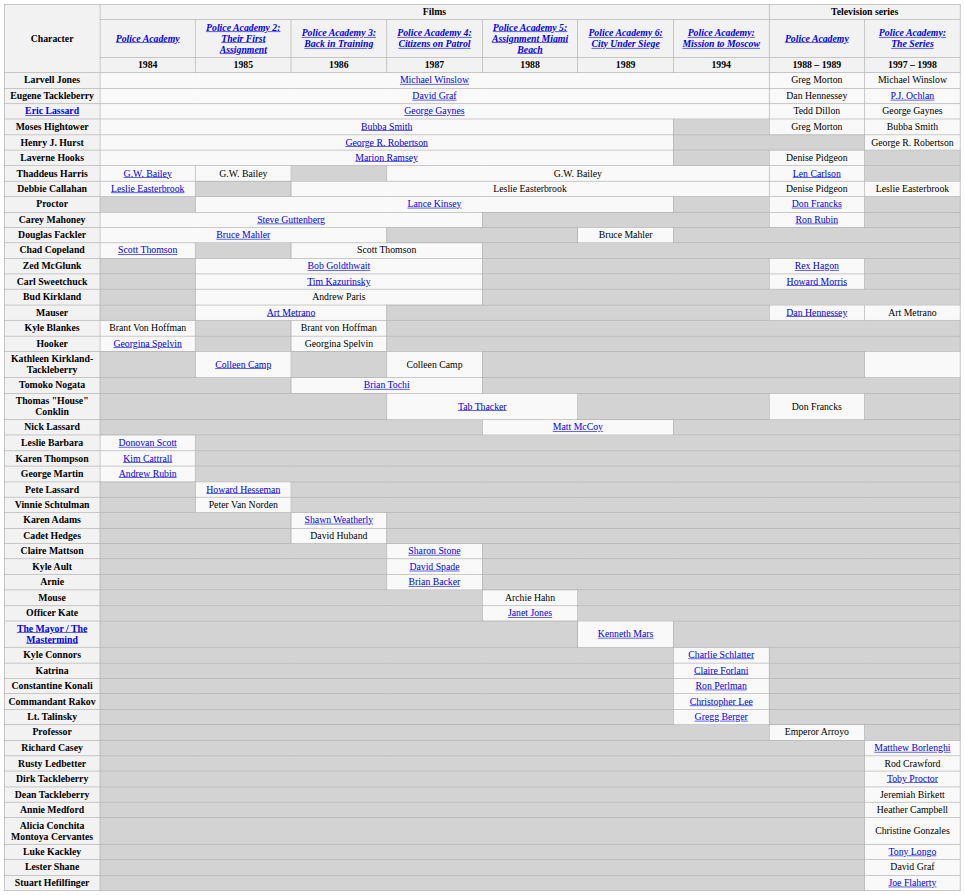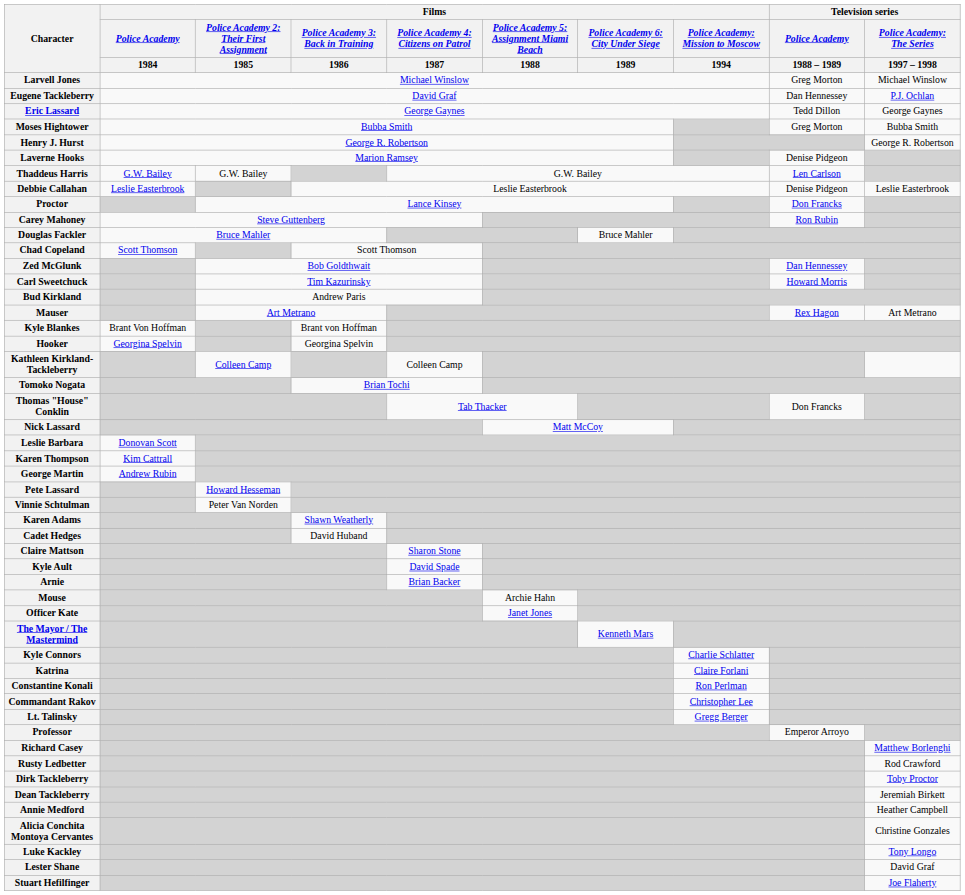 <table class="wikitable sortable"  style="text-align:center; width:99%;">
 <tr>
 <th rowspan="3" style="width:10%;">Character</th>
 <th colspan="7" style="text-align:center;">Films</th>
 <th colspan="2">Television series</th>
 </tr>
 <tr>
 <th style="text-align:center; width:10%;"><em><a href='#'>Police Academy</a></em></th>
 <th style="text-align:center; width:10%;"><em><a href='#'>Police Academy 2:<br> Their First Assignment</a></em></th>
 <th style="text-align:center; width:10%;"><em><a href='#'>Police Academy 3:<br> Back in Training</a></em></th>
 <th style="text-align:center; width:10%;"><em><a href='#'>Police Academy 4:<br> Citizens on Patrol</a></em></th>
 <th style="text-align:center; width:10%;"><em><a href='#'>Police Academy 5:<br> Assignment Miami Beach</a></em></th>
 <th style="text-align:center; width:10%;"><em><a href='#'>Police Academy 6:<br> City Under Siege</a></em></th>
 <th style="text-align:center; width:10%;"><em><a href='#'>Police Academy:<br> Mission to Moscow</a></em></th>
 <th style="text-align:center; width:10%;"><em><a href='#'>Police Academy</a></em></th>
 <th style="text-align:center; width:10%;"><em><a href='#'>Police Academy:<br> The Series</a></em></th>
 </tr>
 <tr>
 <th>1984</th>
 <th>1985</th>
 <th>1986</th>
 <th>1987</th>
 <th>1988</th>
 <th>1989</th>
 <th>1994</th>
 <th>1988 – 1989</th>
 <th>1997 – 1998</th>
 </tr>
 <tr>
 <th>Larvell Jones</th>
 <td colspan="7"><a href='#'>Michael Winslow</a></td>
 <td>Greg Morton</td>
 <td>Michael Winslow</td>
 </tr>
 <tr>
 <th>Eugene Tackleberry</th>
 <td colspan="7"><a href='#'>David Graf</a></td>
 <td>Dan Hennessey</td>
 <td><a href='#'>P.J. Ochlan</a></td>
 </tr>
 <tr>
 <th><a href='#'>Eric Lassard</a></th>
 <td colspan="7"><a href='#'>George Gaynes</a></td>
 <td>Tedd Dillon</td>
 <td>George Gaynes</td>
 </tr>
 <tr>
 <th>Moses Hightower</th>
 <td colspan="6"><a href='#'>Bubba Smith</a></td>
 <td style="background:#d3d3d3;"></td>
 <td>Greg Morton</td>
 <td>Bubba Smith</td>
 </tr>
 <tr>
 <th>Henry J. Hurst</th>
 <td colspan="6"><a href='#'>George R. Robertson</a></td>
 <td colspan="2" style="background:#d3d3d3;"></td>
 <td>George R. Robertson</td>
 </tr>
 <tr>
 <th>Laverne Hooks</th>
 <td colspan="6"><a href='#'>Marion Ramsey</a></td>
 <td style="background:#d3d3d3;"></td>
 <td>Denise Pidgeon</td>
 <td style="background:#d3d3d3;"></td>
 </tr>
 <tr>
 <th>Thaddeus Harris</th>
 <td><a href='#'>G.W. Bailey</a></td>
 <td>G.W. Bailey<br></td>
 <td style="background:#d3d3d3;"></td>
 <td colspan="4">G.W. Bailey</td>
 <td><a href='#'>Len Carlson</a></td>
 <td style="background:#d3d3d3;"></td>
 </tr>
 <tr>
 <th>Debbie Callahan</th>
 <td><a href='#'>Leslie Easterbrook</a></td>
 <td style="background:#d3d3d3;"></td>
 <td colspan="5">Leslie Easterbrook</td>
 <td>Denise Pidgeon</td>
 <td>Leslie Easterbrook</td>
 </tr>
 <tr>
 <th>Proctor</th>
 <td style="background:#d3d3d3;"></td>
 <td colspan="5"><a href='#'>Lance Kinsey</a></td>
 <td style="background:#d3d3d3;"></td>
 <td><a href='#'>Don Francks</a></td>
 <td style="background:#d3d3d3;"></td>
 </tr>
 <tr>
 <th>Carey Mahoney</th>
 <td colspan="4"><a href='#'>Steve Guttenberg</a></td>
 <td colspan="3" style="background:#d3d3d3;"></td>
 <td><a href='#'>Ron Rubin</a></td>
 <td style="background:#d3d3d3;"></td>
 </tr>
 <tr>
 <th>Douglas Fackler</th>
 <td colspan="3"><a href='#'>Bruce Mahler</a></td>
 <td colspan="2" style="background:#d3d3d3;"></td>
 <td>Bruce Mahler</td>
 <td colspan="3" style="background:#d3d3d3;"></td>
 </tr>
 <tr>
 <th>Chad Copeland</th>
 <td><a href='#'>Scott Thomson</a></td>
 <td style="background:#d3d3d3;"></td>
 <td colspan="2">Scott Thomson</td>
 <td colspan="5" style="background:#d3d3d3;"></td>
 </tr>
 <tr>
 <th>Zed McGlunk</th>
 <td style="background:#d3d3d3;"></td>
 <td colspan="3"><a href='#'>Bob Goldthwait</a></td>
 <td colspan="3" style="background:#d3d3d3;"></td>
-<td><a href='#'>Rex Hagon</a><br></td>
+<td><a href='#'>Dan Hennessey</a></td>
 <td style="background:#d3d3d3;"></td>
 </tr>
 <tr>
 <th>Carl Sweetchuck</th>
 <td style="background:#d3d3d3;"></td>
 <td colspan="3"><a href='#'>Tim Kazurinsky</a></td>
 <td colspan="3" style="background:#d3d3d3;"></td>
 <td><a href='#'>Howard Morris</a></td>
 <td style="background:#d3d3d3;"></td>
 </tr>
 <tr>
 <th>Bud Kirkland</th>
 <td style="background:#d3d3d3;"></td>
 <td colspan="3">Andrew Paris</td>
 <td colspan="5" style="background:#d3d3d3;"></td>
 </tr>
 <tr>
 <th>Mauser</th>
 <td style="background:#d3d3d3;"></td>
 <td colspan="2"><a href='#'>Art Metrano</a></td>
 <td colspan="4" style="background:#d3d3d3;"></td>
-<td><a href='#'>Dan Hennessey</a></td>
+<td><a href='#'>Rex Hagon</a><br></td>
 <td>Art Metrano<br></td>
 </tr>
 <tr>
 <th>Kyle Blankes</th>
 <td>Brant Von Hoffman</td>
 <td style="background:#d3d3d3;"></td>
 <td>Brant von Hoffman</td>
 <td colspan="6" style="background:#d3d3d3;"></td>
 </tr>
 <tr>
 <th>Hooker</th>
 <td><a href='#'>Georgina Spelvin</a></td>
 <td style="background:#d3d3d3;"></td>
 <td>Georgina Spelvin</td>
 <td colspan="6" style="background:#d3d3d3;"></td>
 </tr>
 <tr>
 <th>Kathleen Kirkland-Tackleberry</th>
 <td style="background:#d3d3d3;"></td>
 <td><a href='#'>Colleen Camp</a></td>
 <td style="background:#d3d3d3;"></td>
 <td>Colleen Camp</td>
 <td colspan="4" style="background:#d3d3d3;"></td>
 <td><br></td>
 </tr>
 <tr>
 <th>Tomoko Nogata</th>
 <td colspan="2" style="background:#d3d3d3;"></td>
 <td colspan="2"><a href='#'>Brian Tochi</a></td>
 <td colspan="5" style="background:#d3d3d3;"></td>
 </tr>
 <tr>
 <th>Thomas "House" Conklin</th>
 <td colspan="3" style="background:#d3d3d3;"></td>
 <td colspan="2"><a href='#'>Tab Thacker</a></td>
 <td colspan="2" style="background:#d3d3d3;"></td>
 <td>Don Francks</td>
 <td style="background:#d3d3d3;"></td>
 </tr>
 <tr>
 <th>Nick Lassard</th>
 <td colspan="4" style="background:#d3d3d3;"></td>
 <td colspan="2"><a href='#'>Matt McCoy</a></td>
 <td colspan="3" style="background:#d3d3d3;"></td>
 </tr>
 <tr>
 <th>Leslie Barbara</th>
 <td><a href='#'>Donovan Scott</a></td>
 <td colspan="8" style="background:#d3d3d3;"></td>
 </tr>
 <tr>
 <th>Karen Thompson</th>
 <td><a href='#'>Kim Cattrall</a></td>
 <td colspan="8" style="background:#d3d3d3;"></td>
 </tr>
 <tr>
 <th>George Martin</th>
 <td><a href='#'>Andrew Rubin</a></td>
 <td colspan="8" style="background:#d3d3d3;"></td>
 </tr>
 <tr>
 <th>Pete Lassard</th>
 <td style="background:#d3d3d3;"></td>
 <td><a href='#'>Howard Hesseman</a></td>
 <td colspan="7" style="background:#d3d3d3;"></td>
 </tr>
 <tr>
 <th>Vinnie Schtulman</th>
 <td style="background:#d3d3d3;"></td>
 <td>Peter Van Norden</td>
 <td colspan="7" style="background:#d3d3d3;"></td>
 </tr>
 <tr>
 <th>Karen Adams</th>
 <td colspan="2" style="background:#d3d3d3;"></td>
 <td><a href='#'>Shawn Weatherly</a></td>
 <td colspan="6" style="background:#d3d3d3;"></td>
 </tr>
 <tr>
 <th>Cadet Hedges</th>
 <td colspan="2" style="background:#d3d3d3;"></td>
 <td>David Huband</td>
 <td colspan="6" style="background:#d3d3d3;"></td>
 </tr>
 <tr>
 <th>Claire Mattson</th>
 <td colspan="3" style="background:#d3d3d3;"></td>
 <td><a href='#'>Sharon Stone</a></td>
 <td colspan="5" style="background:#d3d3d3;"></td>
 </tr>
 <tr>
 <th>Kyle Ault</th>
 <td colspan="3" style="background:#d3d3d3;"></td>
 <td><a href='#'>David Spade</a></td>
 <td colspan="5" style="background:#d3d3d3;"></td>
 </tr>
 <tr>
 <th>Arnie</th>
 <td colspan="3" style="background:#d3d3d3;"></td>
 <td><a href='#'>Brian Backer</a></td>
 <td colspan="5" style="background:#d3d3d3;"></td>
 </tr>
 <tr>
 <th>Mouse</th>
 <td colspan="4" style="background:#d3d3d3;"></td>
 <td>Archie Hahn</td>
 <td colspan="4" style="background:#d3d3d3;"></td>
 </tr>
 <tr>
 <th>Officer Kate</th>
 <td colspan="4" style="background:#d3d3d3;"></td>
 <td><a href='#'>Janet Jones</a></td>
 <td colspan="4" style="background:#d3d3d3;"></td>
 </tr>
 <tr>
 <th><a href='#'>The Mayor / The Mastermind</a></th>
 <td colspan="5" style="background:#d3d3d3;"></td>
 <td><a href='#'>Kenneth Mars</a></td>
 <td colspan="3" style="background:#d3d3d3;"></td>
 </tr>
 <tr>
 <th>Kyle Connors</th>
 <td colspan="6" style="background:#d3d3d3;"></td>
 <td><a href='#'>Charlie Schlatter</a></td>
 <td colspan="2" style="background:#d3d3d3;"></td>
 </tr>
 <tr>
 <th>Katrina</th>
 <td colspan="6" style="background:#d3d3d3;"></td>
 <td><a href='#'>Claire Forlani</a></td>
 <td colspan="2" style="background:#d3d3d3;"></td>
 </tr>
 <tr>
 <th>Constantine Konali</th>
 <td colspan="6" style="background:#d3d3d3;"></td>
 <td><a href='#'>Ron Perlman</a></td>
 <td colspan="2" style="background:#d3d3d3;"></td>
 </tr>
 <tr>
 <th>Commandant Rakov</th>
 <td colspan="6" style="background:#d3d3d3;"></td>
 <td><a href='#'>Christopher Lee</a></td>
 <td colspan="2" style="background:#d3d3d3;"></td>
 </tr>
 <tr>
 <th>Lt. Talinsky</th>
 <td colspan="6" style="background:#d3d3d3;"></td>
 <td><a href='#'>Gregg Berger</a></td>
 <td colspan="2" style="background:#d3d3d3;"></td>
 </tr>
 <tr>
 <th>Professor</th>
 <td colspan="7" style="background:#d3d3d3;"></td>
 <td>Emperor Arroyo</td>
 <td style="background:#d3d3d3;"></td>
 </tr>
 <tr>
 <th>Richard Casey</th>
 <td colspan="8" style="background:#d3d3d3;"></td>
 <td><a href='#'>Matthew Borlenghi</a></td>
 </tr>
 <tr>
 <th>Rusty Ledbetter</th>
 <td colspan="8" style="background:#d3d3d3;"></td>
 <td>Rod Crawford</td>
 </tr>
 <tr>
 <th>Dirk Tackleberry</th>
 <td colspan="8" style="background:#d3d3d3;"></td>
 <td><a href='#'>Toby Proctor</a></td>
 </tr>
 <tr>
 <th>Dean Tackleberry</th>
 <td colspan="8" style="background:#d3d3d3;"></td>
 <td>Jeremiah Birkett</td>
 </tr>
 <tr>
 <th>Annie Medford</th>
 <td colspan="8" style="background:#d3d3d3;"></td>
 <td>Heather Campbell</td>
 </tr>
 <tr>
 <th>Alicia Conchita Montoya Cervantes</th>
 <td colspan="8" style="background:#d3d3d3;"></td>
 <td>Christine Gonzales</td>
 </tr>
 <tr>
 <th>Luke Kackley</th>
 <td colspan="8" style="background:#d3d3d3;"></td>
 <td><a href='#'>Tony Longo</a></td>
 </tr>
 <tr>
 <th>Lester Shane</th>
 <td colspan="8" style="background:#d3d3d3;"></td>
 <td>David Graf</td>
 </tr>
 <tr>
 <th>Stuart Hefilfinger</th>
 <td colspan="8" style="background:#d3d3d3;"></td>
 <td><a href='#'>Joe Flaherty</a></td>
 </tr>
 </table>
